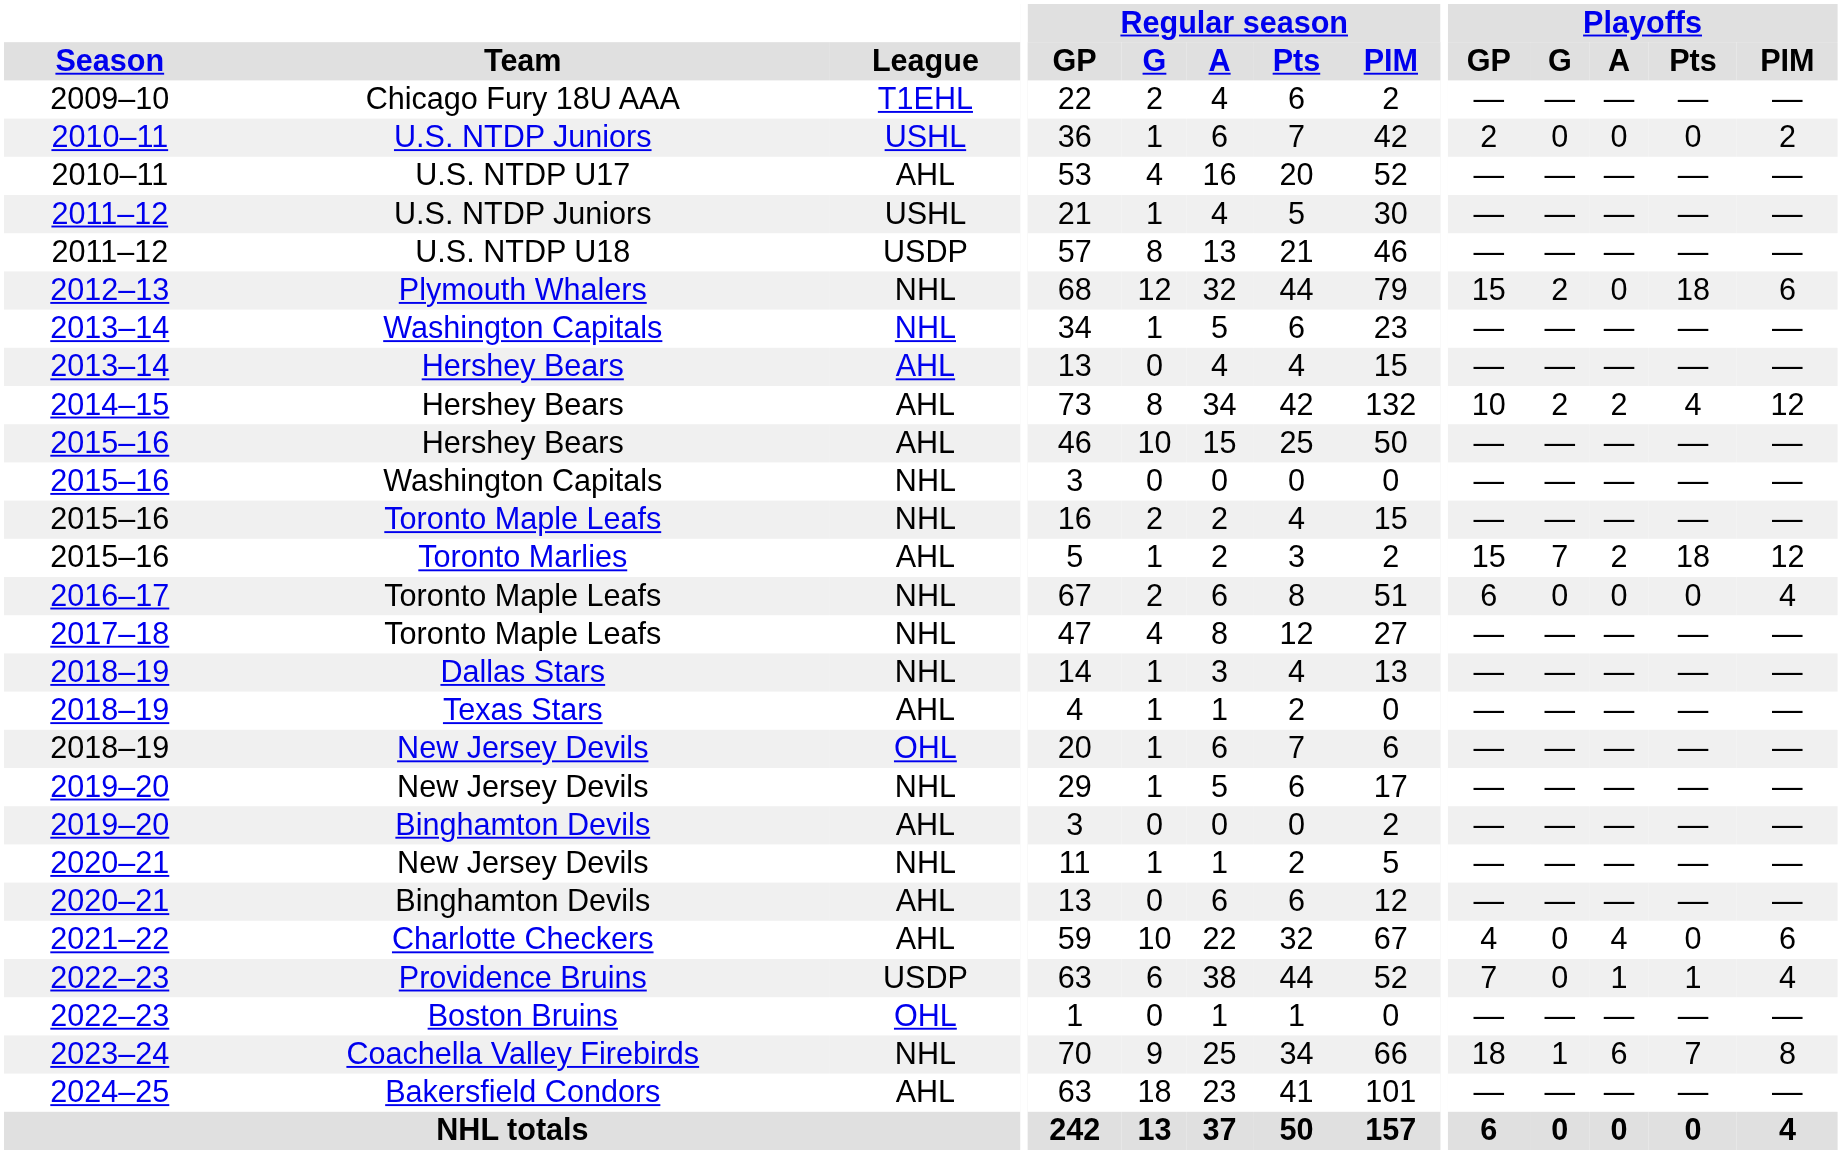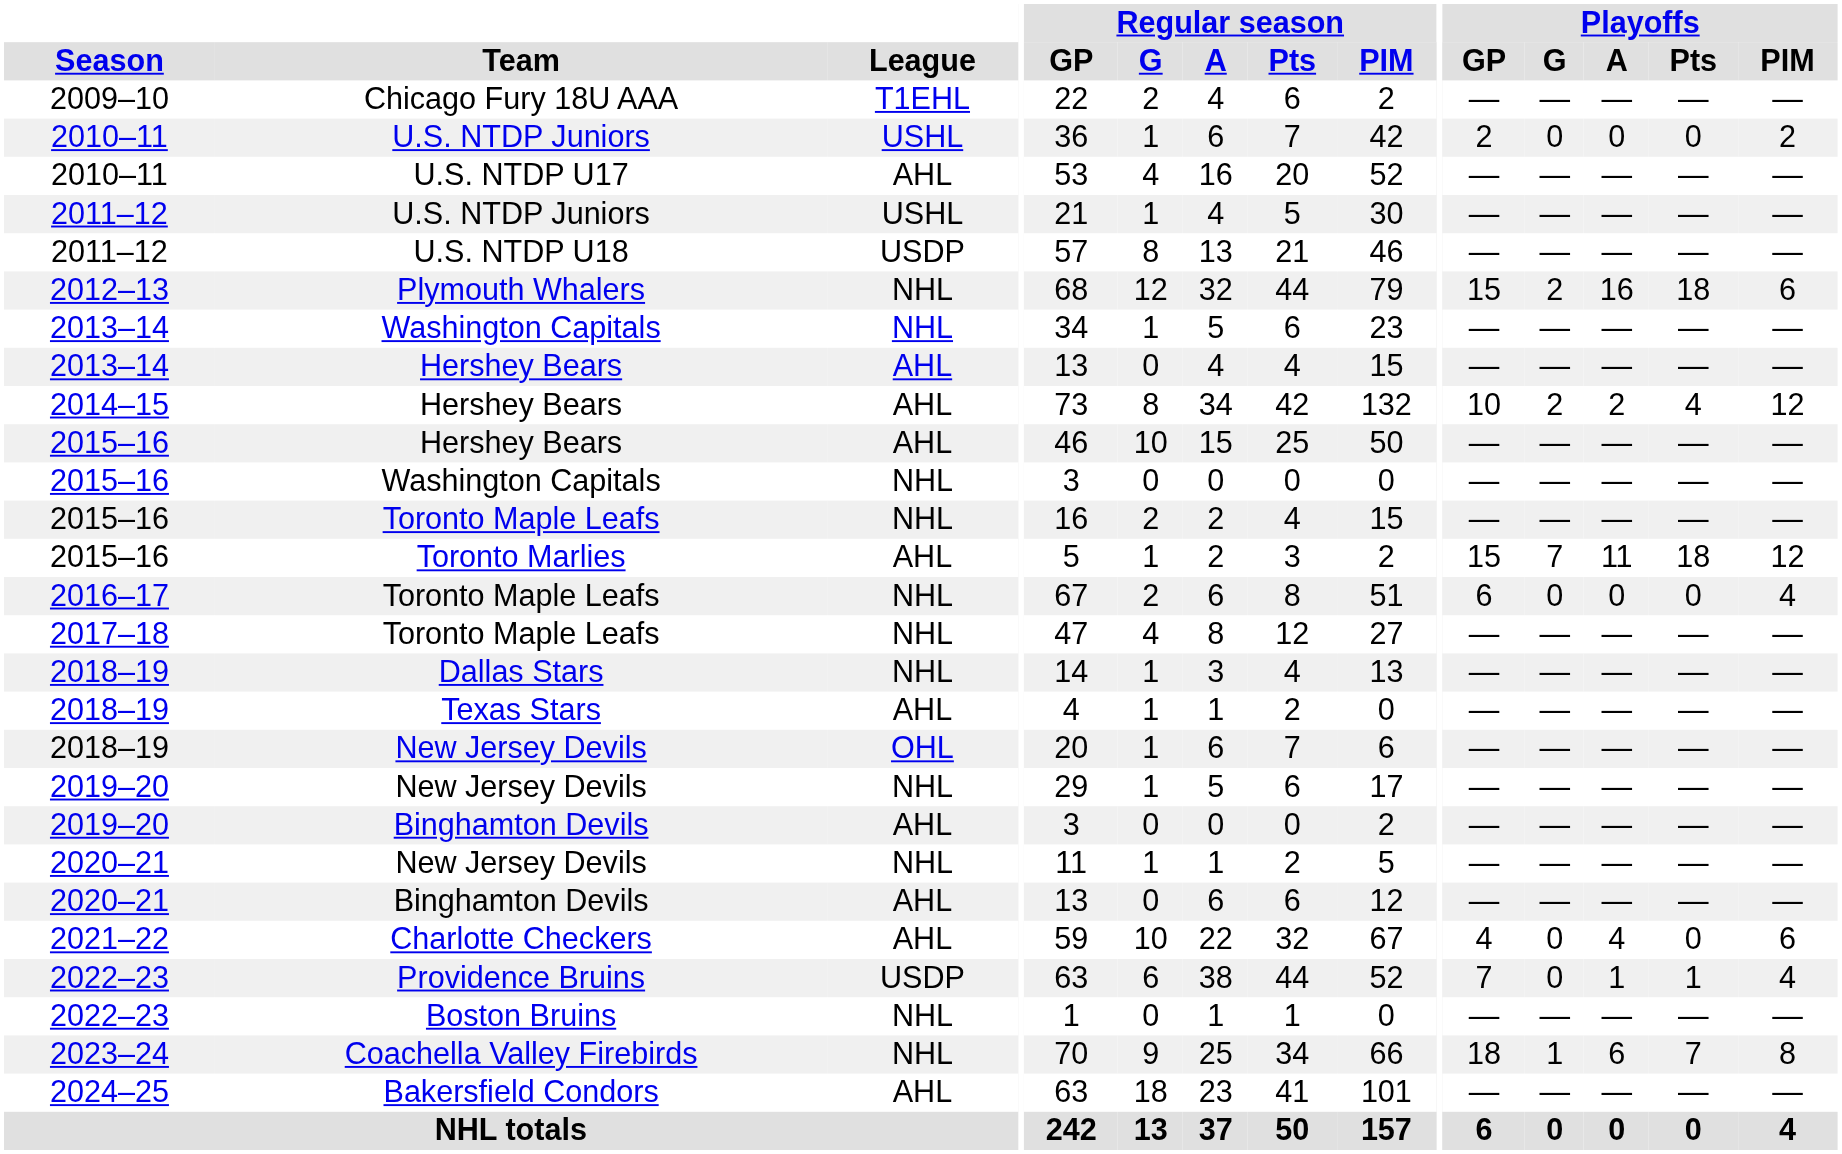 <table border="0" cellpadding="1" cellspacing="0" style="text-align:center; width:60em">
 <tr bgcolor="#e0e0e0">
 <th colspan="3" bgcolor="#ffffff"></th>
 <th rowspan="100" bgcolor="#ffffff"></th>
 <th colspan="5"><a href='#'>Regular season</a></th>
 <th rowspan="100" bgcolor="#ffffff"></th>
 <th colspan="5"><a href='#'>Playoffs</a></th>
 </tr>
 <tr bgcolor="#e0e0e0">
 <th><a href='#'>Season</a></th>
 <th>Team</th>
 <th>League</th>
 <th>GP</th>
 <th><a href='#'>G</a></th>
 <th><a href='#'>A</a></th>
 <th><a href='#'>Pts</a></th>
 <th><a href='#'>PIM</a></th>
 <th>GP</th>
 <th>G</th>
 <th>A</th>
 <th>Pts</th>
 <th>PIM</th>
 </tr>
 <tr>
 <td 2009–10 U-18-T1EHL season>2009–10</td>
 <td>Chicago Fury 18U AAA</td>
 <td><a href='#'>T1EHL</a></td>
 <td>22</td>
 <td>2</td>
 <td>4</td>
 <td>6</td>
 <td>2</td>
 <td>—</td>
 <td>—</td>
 <td>—</td>
 <td>—</td>
 <td>—</td>
 </tr>
 <tr bgcolor="#f0f0f0">
 <td><a href='#'>2010–11</a></td>
 <td><a href='#'>U.S. NTDP Juniors</a></td>
 <td><a href='#'>USHL</a></td>
 <td>36</td>
 <td>1</td>
 <td>6</td>
 <td>7</td>
 <td>42</td>
 <td>2</td>
 <td>0</td>
 <td>0</td>
 <td>0</td>
 <td>2</td>
 </tr>
 <tr>
 <td>2010–11</td>
 <td>U.S. NTDP U17</td>
 <td>AHL</td>
 <td>53</td>
 <td>4</td>
 <td>16</td>
 <td>20</td>
 <td>52</td>
 <td>—</td>
 <td>—</td>
 <td>—</td>
 <td>—</td>
 <td>—</td>
 </tr>
 <tr bgcolor="#f0f0f0">
 <td><a href='#'>2011–12</a></td>
 <td>U.S. NTDP Juniors</td>
 <td>USHL</td>
 <td>21</td>
 <td>1</td>
 <td>4</td>
 <td>5</td>
 <td>30</td>
 <td>—</td>
 <td>—</td>
 <td>—</td>
 <td>—</td>
 <td>—</td>
 </tr>
 <tr>
 <td>2011–12</td>
 <td>U.S. NTDP U18</td>
 <td>USDP</td>
 <td>57</td>
 <td>8</td>
 <td>13</td>
 <td>21</td>
 <td>46</td>
 <td>—</td>
 <td>—</td>
 <td>—</td>
 <td>—</td>
 <td>—</td>
 </tr>
 <tr bgcolor="#f0f0f0">
 <td><a href='#'>2012–13</a></td>
 <td><a href='#'>Plymouth Whalers</a></td>
 <td>NHL</td>
 <td>68</td>
 <td>12</td>
 <td>32</td>
 <td>44</td>
 <td>79</td>
 <td>15</td>
 <td>2</td>
-<td>0</td>
+<td>16</td>
 <td>18</td>
 <td>6</td>
 </tr>
 <tr>
 <td><a href='#'>2013–14</a></td>
 <td><a href='#'>Washington Capitals</a></td>
 <td><a href='#'>NHL</a></td>
 <td>34</td>
 <td>1</td>
 <td>5</td>
 <td>6</td>
 <td>23</td>
 <td>—</td>
 <td>—</td>
 <td>—</td>
 <td>—</td>
 <td>—</td>
 </tr>
 <tr bgcolor="#f0f0f0">
 <td><a href='#'>2013–14</a></td>
 <td><a href='#'>Hershey Bears</a></td>
 <td><a href='#'>AHL</a></td>
 <td>13</td>
 <td>0</td>
 <td>4</td>
 <td>4</td>
 <td>15</td>
 <td>—</td>
 <td>—</td>
 <td>—</td>
 <td>—</td>
 <td>—</td>
 </tr>
 <tr>
 <td><a href='#'>2014–15</a></td>
 <td>Hershey Bears</td>
 <td>AHL</td>
 <td>73</td>
 <td>8</td>
 <td>34</td>
 <td>42</td>
 <td>132</td>
 <td>10</td>
 <td>2</td>
 <td>2</td>
 <td>4</td>
 <td>12</td>
 </tr>
 <tr bgcolor="#f0f0f0">
 <td><a href='#'>2015–16</a></td>
 <td>Hershey Bears</td>
 <td>AHL</td>
 <td>46</td>
 <td>10</td>
 <td>15</td>
 <td>25</td>
 <td>50</td>
 <td>—</td>
 <td>—</td>
 <td>—</td>
 <td>—</td>
 <td>—</td>
 </tr>
 <tr>
 <td><a href='#'>2015–16</a></td>
 <td>Washington Capitals</td>
 <td>NHL</td>
 <td>3</td>
 <td>0</td>
 <td>0</td>
 <td>0</td>
 <td>0</td>
 <td>—</td>
 <td>—</td>
 <td>—</td>
 <td>—</td>
 <td>—</td>
 </tr>
 <tr bgcolor="#f0f0f0">
 <td>2015–16</td>
 <td><a href='#'>Toronto Maple Leafs</a></td>
 <td>NHL</td>
 <td>16</td>
 <td>2</td>
 <td>2</td>
 <td>4</td>
 <td>15</td>
 <td>—</td>
 <td>—</td>
 <td>—</td>
 <td>—</td>
 <td>—</td>
 </tr>
 <tr>
 <td>2015–16</td>
 <td><a href='#'>Toronto Marlies</a></td>
 <td>AHL</td>
 <td>5</td>
 <td>1</td>
 <td>2</td>
 <td>3</td>
 <td>2</td>
 <td>15</td>
 <td>7</td>
-<td>2</td>
+<td>11</td>
 <td>18</td>
 <td>12</td>
 </tr>
 <tr bgcolor="#f0f0f0">
 <td><a href='#'>2016–17</a></td>
 <td>Toronto Maple Leafs</td>
 <td>NHL</td>
 <td>67</td>
 <td>2</td>
 <td>6</td>
 <td>8</td>
 <td>51</td>
 <td>6</td>
 <td>0</td>
 <td>0</td>
 <td>0</td>
 <td>4</td>
 </tr>
 <tr>
 <td><a href='#'>2017–18</a></td>
 <td>Toronto Maple Leafs</td>
 <td>NHL</td>
 <td>47</td>
 <td>4</td>
 <td>8</td>
 <td>12</td>
 <td>27</td>
 <td>—</td>
 <td>—</td>
 <td>—</td>
 <td>—</td>
 <td>—</td>
 </tr>
 <tr bgcolor="#f0f0f0">
 <td><a href='#'>2018–19</a></td>
 <td><a href='#'>Dallas Stars</a></td>
 <td>NHL</td>
 <td>14</td>
 <td>1</td>
 <td>3</td>
 <td>4</td>
 <td>13</td>
 <td>—</td>
 <td>—</td>
 <td>—</td>
 <td>—</td>
 <td>—</td>
 </tr>
 <tr>
 <td><a href='#'>2018–19</a></td>
 <td><a href='#'>Texas Stars</a></td>
 <td>AHL</td>
 <td>4</td>
 <td>1</td>
 <td>1</td>
 <td>2</td>
 <td>0</td>
 <td>—</td>
 <td>—</td>
 <td>—</td>
 <td>—</td>
 <td>—</td>
 </tr>
 <tr bgcolor="#f0f0f0">
 <td>2018–19</td>
 <td><a href='#'>New Jersey Devils</a></td>
 <td><a href='#'>OHL</a></td>
 <td>20</td>
 <td>1</td>
 <td>6</td>
 <td>7</td>
 <td>6</td>
 <td>—</td>
 <td>—</td>
 <td>—</td>
 <td>—</td>
 <td>—</td>
 </tr>
 <tr>
 <td><a href='#'>2019–20</a></td>
 <td>New Jersey Devils</td>
 <td>NHL</td>
 <td>29</td>
 <td>1</td>
 <td>5</td>
 <td>6</td>
 <td>17</td>
 <td>—</td>
 <td>—</td>
 <td>—</td>
 <td>—</td>
 <td>—</td>
 </tr>
 <tr bgcolor="#f0f0f0">
 <td><a href='#'>2019–20</a></td>
 <td><a href='#'>Binghamton Devils</a></td>
 <td>AHL</td>
 <td>3</td>
 <td>0</td>
 <td>0</td>
 <td>0</td>
 <td>2</td>
 <td>—</td>
 <td>—</td>
 <td>—</td>
 <td>—</td>
 <td>—</td>
 </tr>
 <tr>
 <td><a href='#'>2020–21</a></td>
 <td>New Jersey Devils</td>
 <td>NHL</td>
 <td>11</td>
 <td>1</td>
 <td>1</td>
 <td>2</td>
 <td>5</td>
 <td>—</td>
 <td>—</td>
 <td>—</td>
 <td>—</td>
 <td>—</td>
 </tr>
 <tr bgcolor="#f0f0f0">
 <td><a href='#'>2020–21</a></td>
 <td>Binghamton Devils</td>
 <td>AHL</td>
 <td>13</td>
 <td>0</td>
 <td>6</td>
 <td>6</td>
 <td>12</td>
 <td>—</td>
 <td>—</td>
 <td>—</td>
 <td>—</td>
 <td>—</td>
 </tr>
 <tr>
 <td><a href='#'>2021–22</a></td>
 <td><a href='#'>Charlotte Checkers</a></td>
 <td>AHL</td>
 <td>59</td>
 <td>10</td>
 <td>22</td>
 <td>32</td>
 <td>67</td>
 <td>4</td>
 <td>0</td>
 <td>4</td>
 <td>0</td>
 <td>6</td>
 </tr>
 <tr bgcolor="#f0f0f0">
 <td><a href='#'>2022–23</a></td>
 <td><a href='#'>Providence Bruins</a></td>
 <td>USDP</td>
 <td>63</td>
 <td>6</td>
 <td>38</td>
 <td>44</td>
 <td>52</td>
 <td>7</td>
 <td>0</td>
 <td>1</td>
 <td>1</td>
 <td>4</td>
 </tr>
 <tr>
 <td><a href='#'>2022–23</a></td>
 <td><a href='#'>Boston Bruins</a></td>
-<td><a href='#'>OHL</a></td>
+<td>NHL</td>
 <td>1</td>
 <td>0</td>
 <td>1</td>
 <td>1</td>
 <td>0</td>
 <td>—</td>
 <td>—</td>
 <td>—</td>
 <td>—</td>
 <td>—</td>
 </tr>
 <tr bgcolor="#f0f0f0">
 <td><a href='#'>2023–24</a></td>
 <td><a href='#'>Coachella Valley Firebirds</a></td>
 <td>NHL</td>
 <td>70</td>
 <td>9</td>
 <td>25</td>
 <td>34</td>
 <td>66</td>
 <td>18</td>
 <td>1</td>
 <td>6</td>
 <td>7</td>
 <td>8</td>
 </tr>
 <tr>
 <td><a href='#'>2024–25</a></td>
 <td><a href='#'>Bakersfield Condors</a></td>
 <td>AHL</td>
 <td>63</td>
 <td>18</td>
 <td>23</td>
 <td>41</td>
 <td>101</td>
 <td>—</td>
 <td>—</td>
 <td>—</td>
 <td>—</td>
 <td>—</td>
 </tr>
 <tr bgcolor="#e0e0e0">
 <th colspan="3">NHL totals</th>
 <th>242</th>
 <th>13</th>
 <th>37</th>
 <th>50</th>
 <th>157</th>
 <th>6</th>
 <th>0</th>
 <th>0</th>
 <th>0</th>
 <th>4</th>
 </tr>
 </table>
